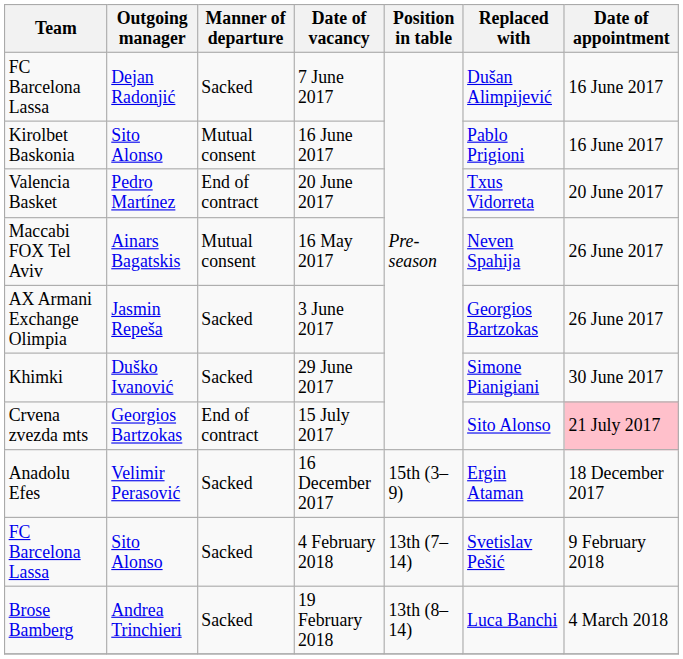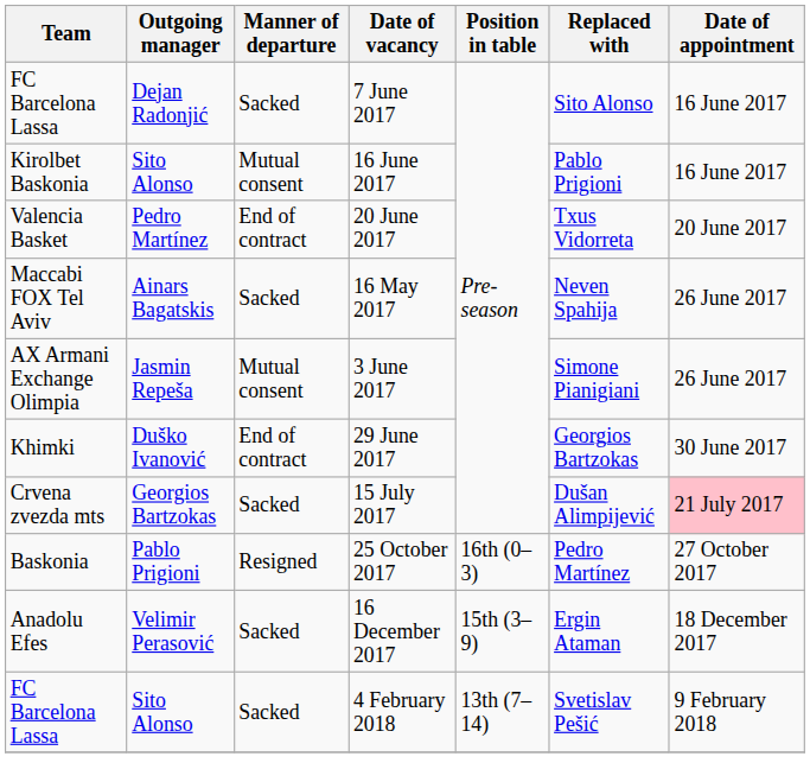 <table class="wikitable sortable">
 <tr>
 <th>Team</th>
 <th>Outgoing manager</th>
 <th>Manner of departure</th>
 <th>Date of vacancy</th>
 <th>Position in table</th>
 <th>Replaced with</th>
 <th>Date of appointment</th>
 </tr>
 <tr>
 <td> FC Barcelona Lassa</td>
 <td> <a href='#'>Dejan Radonjić</a></td>
 <td>Sacked</td>
 <td>7 June 2017</td>
 <td rowspan=7><em>Pre-season</em></td>
-<td> <a href='#'>Dušan Alimpijević</a></td>
+<td> <a href='#'>Sito Alonso</a></td>
 <td>16 June 2017</td>
 </tr>
 <tr>
 <td> Kirolbet Baskonia</td>
 <td> <a href='#'>Sito Alonso</a></td>
 <td>Mutual consent</td>
 <td>16 June 2017</td>
 <td> <a href='#'>Pablo Prigioni</a></td>
 <td>16 June 2017</td>
 </tr>
 <tr>
 <td> Valencia Basket</td>
 <td> <a href='#'>Pedro Martínez</a></td>
 <td>End of contract</td>
 <td>20 June 2017</td>
 <td> <a href='#'>Txus Vidorreta</a></td>
 <td>20 June 2017</td>
 </tr>
 <tr>
 <td> Maccabi FOX Tel Aviv</td>
 <td> <a href='#'>Ainars Bagatskis</a></td>
-<td>Mutual consent</td>
+<td>Sacked</td>
 <td>16 May 2017</td>
 <td> <a href='#'>Neven Spahija</a></td>
 <td>26 June 2017</td>
 </tr>
 <tr>
 <td> AX Armani Exchange Olimpia</td>
 <td> <a href='#'>Jasmin Repeša</a></td>
-<td>Sacked</td>
+<td>Mutual consent</td>
 <td>3 June 2017</td>
-<td> <a href='#'>Georgios Bartzokas</a></td>
+<td> <a href='#'>Simone Pianigiani</a></td>
 <td>26 June 2017</td>
 </tr>
 <tr>
 <td> Khimki</td>
 <td> <a href='#'>Duško Ivanović</a></td>
-<td>Sacked</td>
+<td>End of contract</td>
 <td>29 June 2017</td>
-<td> <a href='#'>Simone Pianigiani</a></td>
+<td> <a href='#'>Georgios Bartzokas</a></td>
 <td>30 June 2017</td>
 </tr>
 <tr>
 <td> Crvena zvezda mts</td>
 <td> <a href='#'>Georgios Bartzokas</a></td>
-<td>End of contract</td>
+<td>Sacked</td>
 <td>15 July 2017</td>
-<td> <a href='#'>Sito Alonso</a></td>
+<td> <a href='#'>Dušan Alimpijević</a></td>
 <td style="background: pink;">21 July 2017</td>
+</tr>
+<tr>
+<td> Baskonia</td>
+<td> <a href='#'>Pablo Prigioni</a></td>
+<td>Resigned</td>
+<td>25 October 2017</td>
+<td>16th (0–3)</td>
+<td> <a href='#'>Pedro Martínez</a></td>
+<td>27 October 2017</td>
 </tr>
 <tr>
 <td> Anadolu Efes</td>
 <td> <a href='#'>Velimir Perasović</a></td>
 <td>Sacked</td>
 <td>16 December 2017</td>
 <td>15th (3–9)</td>
 <td> <a href='#'>Ergin Ataman</a></td>
 <td>18 December 2017</td>
 </tr>
 <tr>
 <td> <a href='#'>FC Barcelona Lassa</a></td>
 <td> <a href='#'>Sito Alonso</a></td>
 <td>Sacked</td>
 <td>4 February 2018</td>
 <td>13th (7–14)</td>
 <td> <a href='#'>Svetislav Pešić</a></td>
 <td>9 February 2018</td>
 </tr>
 <tr>
-<td> <a href='#'>Brose Bamberg</a></td>
-<td> <a href='#'>Andrea Trinchieri</a></td>
-<td>Sacked</td>
-<td>19 February 2018</td>
-<td>13th (8–14)</td>
-<td> <a href='#'>Luca Banchi</a></td>
-<td>4 March 2018</td>
-</tr>
-<tr>
 </tr>
 </table>
